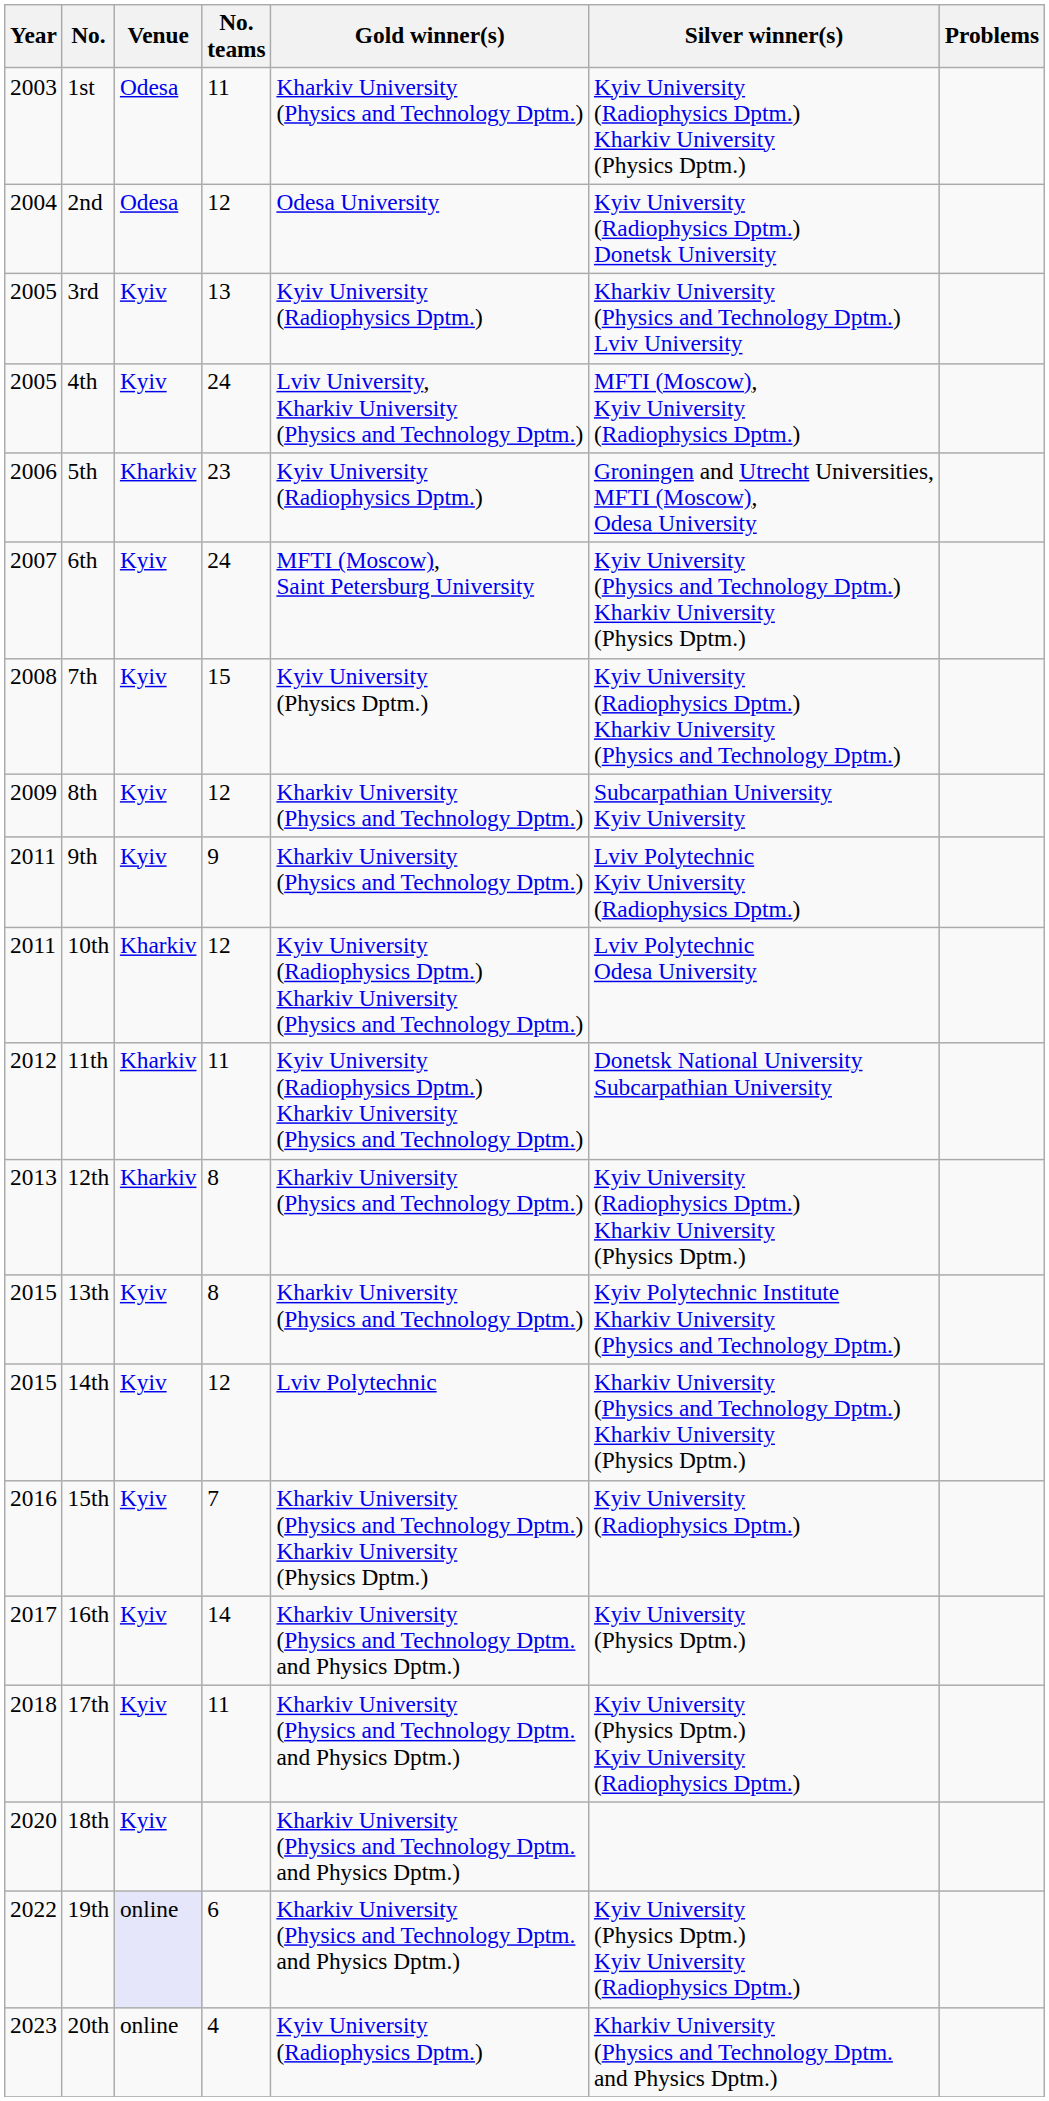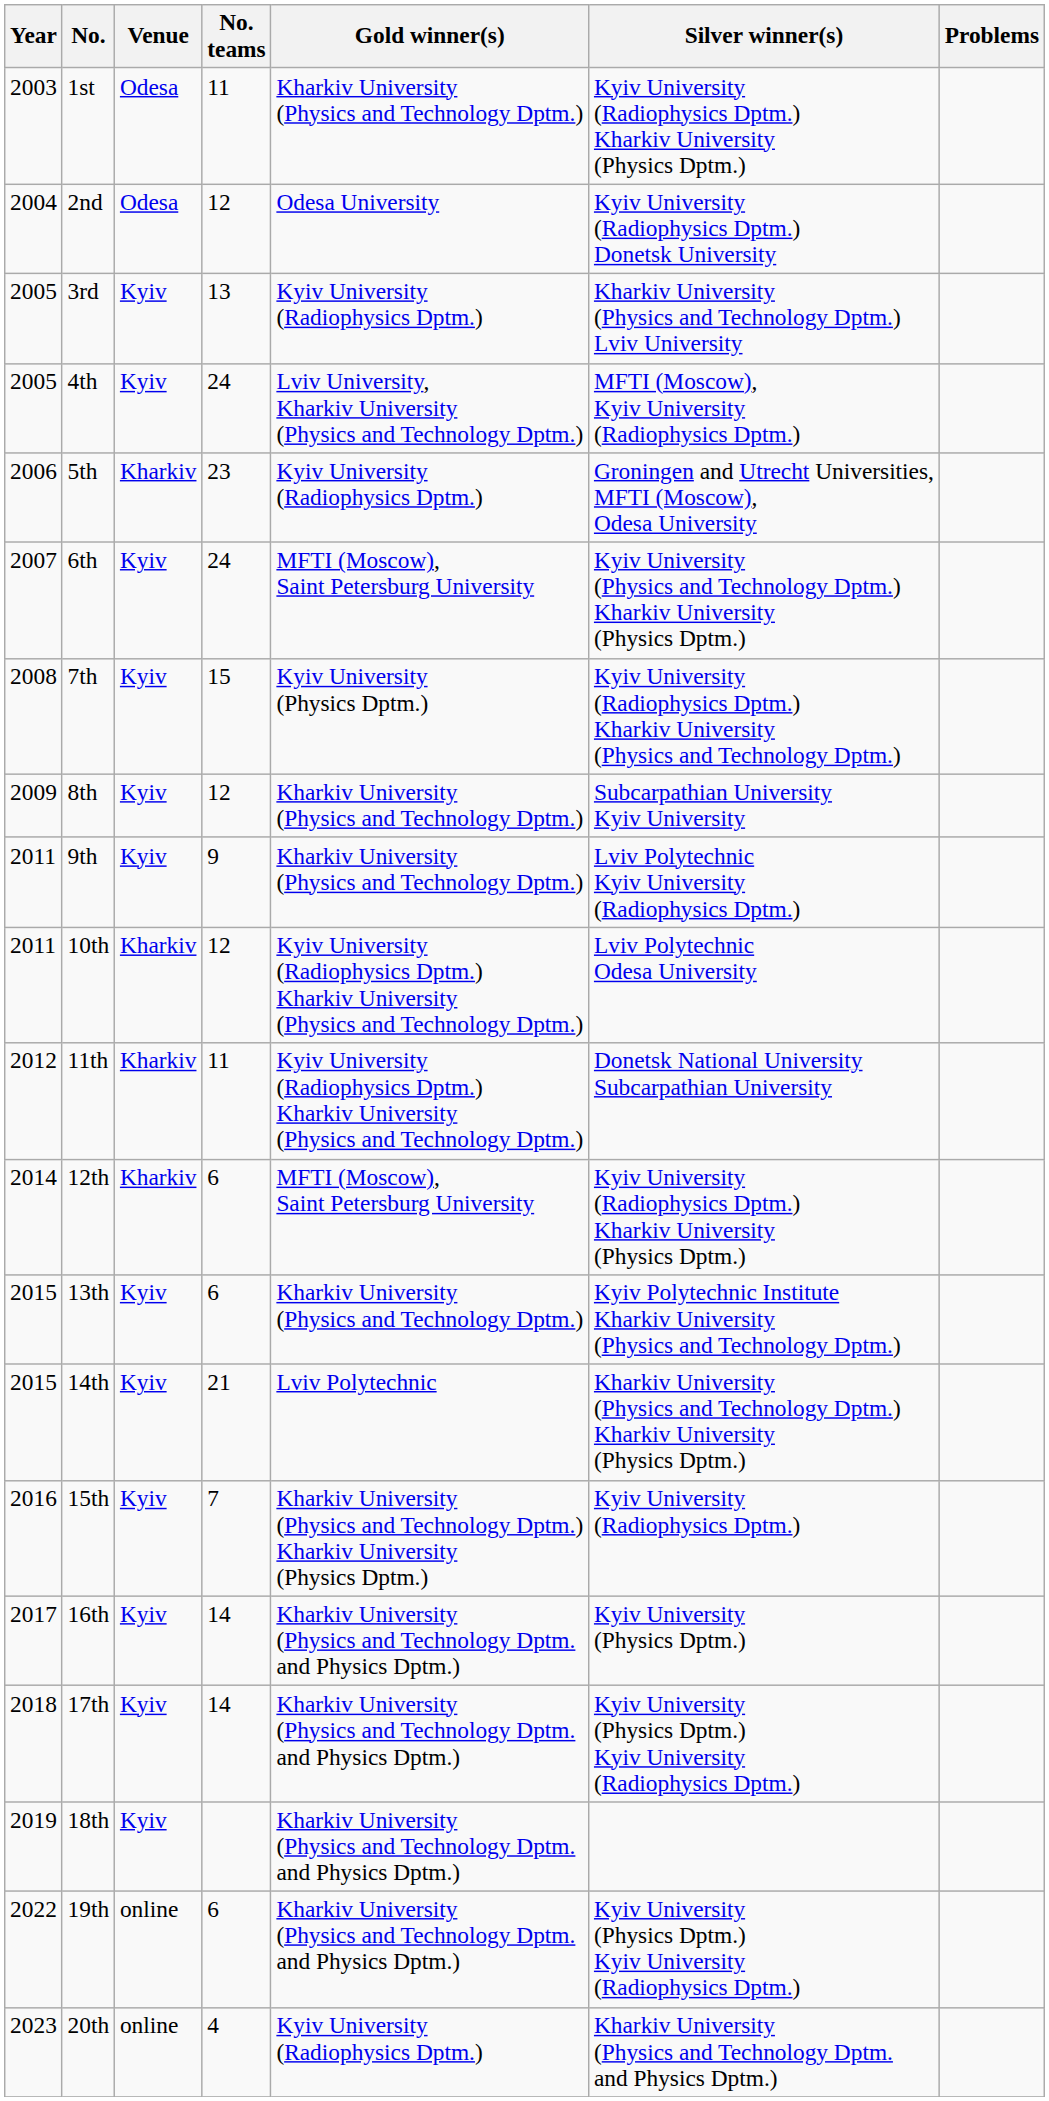 <table class="wikitable">
 <tr>
 <th>Year</th>
 <th>No.</th>
 <th>Venue</th>
 <th>No.<br>teams</th>
 <th>Gold winner(s)</th>
 <th>Silver winner(s)</th>
 <th>Problems</th>
 </tr>
 <tr valign="top">
 <td>2003</td>
 <td>1st</td>
 <td><a href='#'>Odesa</a></td>
 <td>11</td>
 <td><a href='#'>Kharkiv University</a><br>(<a href='#'>Physics and Technology Dptm.</a>)</td>
 <td><a href='#'>Kyiv University</a><br>(<a href='#'>Radiophysics Dptm.</a>)<br><a href='#'>Kharkiv University</a><br>(Physics Dptm.)</td>
 <td></td>
 </tr>
 <tr valign="top">
 <td>2004</td>
 <td>2nd</td>
 <td><a href='#'>Odesa</a></td>
 <td>12</td>
 <td><a href='#'>Odesa University</a></td>
 <td><a href='#'>Kyiv University</a><br>(<a href='#'>Radiophysics Dptm.</a>)<br><a href='#'>Donetsk University</a></td>
 <td></td>
 </tr>
 <tr valign="top">
 <td>2005</td>
 <td>3rd</td>
 <td><a href='#'>Kyiv</a></td>
 <td>13</td>
 <td><a href='#'>Kyiv University</a><br>(<a href='#'>Radiophysics Dptm.</a>)</td>
 <td><a href='#'>Kharkiv University</a><br>(<a href='#'>Physics and Technology Dptm.</a>)<br><a href='#'>Lviv University</a></td>
 <td></td>
 </tr>
 <tr valign="top">
 <td>2005</td>
 <td>4th</td>
 <td><a href='#'>Kyiv</a></td>
 <td>24</td>
 <td><a href='#'>Lviv University</a>,<br><a href='#'>Kharkiv University</a><br>(<a href='#'>Physics and Technology Dptm.</a>)</td>
 <td><a href='#'>MFTI (Moscow)</a>,<br><a href='#'>Kyiv University</a><br>(<a href='#'>Radiophysics Dptm.</a>)</td>
 <td></td>
 </tr>
 <tr valign="top">
 <td>2006</td>
 <td>5th</td>
 <td><a href='#'>Kharkiv</a></td>
 <td>23</td>
 <td><a href='#'>Kyiv University</a><br>(<a href='#'>Radiophysics Dptm.</a>)</td>
 <td><a href='#'>Groningen</a> and <a href='#'>Utrecht</a> Universities,<br><a href='#'>MFTI (Moscow)</a>,<br><a href='#'>Odesa University</a></td>
 <td></td>
 </tr>
 <tr valign="top">
 <td>2007</td>
 <td>6th</td>
 <td><a href='#'>Kyiv</a></td>
 <td>24</td>
 <td><a href='#'>MFTI (Moscow)</a>,<br><a href='#'>Saint Petersburg University</a></td>
 <td><a href='#'>Kyiv University</a><br>(<a href='#'>Physics and Technology Dptm.</a>)<br><a href='#'>Kharkiv University</a><br>(Physics Dptm.)</td>
 <td></td>
 </tr>
 <tr valign="top">
 <td>2008</td>
 <td>7th</td>
 <td><a href='#'>Kyiv</a></td>
 <td>15</td>
 <td><a href='#'>Kyiv University</a><br>(Physics Dptm.)</td>
 <td><a href='#'>Kyiv University</a><br>(<a href='#'>Radiophysics Dptm.</a>)<br><a href='#'>Kharkiv University</a><br>(<a href='#'>Physics and Technology Dptm.</a>)</td>
 <td></td>
 </tr>
 <tr valign="top">
 <td>2009</td>
 <td>8th</td>
 <td><a href='#'>Kyiv</a></td>
 <td>12</td>
 <td><a href='#'>Kharkiv University</a><br>(<a href='#'>Physics and Technology Dptm.</a>)</td>
 <td><a href='#'>Subcarpathian University</a><br><a href='#'>Kyiv University</a></td>
 <td></td>
 </tr>
 <tr valign="top">
 <td>2011</td>
 <td>9th</td>
 <td><a href='#'>Kyiv</a></td>
 <td>9</td>
 <td><a href='#'>Kharkiv University</a><br>(<a href='#'>Physics and Technology Dptm.</a>)</td>
 <td><a href='#'>Lviv Polytechnic</a><br><a href='#'>Kyiv University</a><br>(<a href='#'>Radiophysics Dptm.</a>)</td>
 <td></td>
 </tr>
 <tr valign="top">
 <td>2011</td>
 <td>10th</td>
 <td><a href='#'>Kharkiv</a></td>
 <td>12</td>
 <td><a href='#'>Kyiv University</a><br>(<a href='#'>Radiophysics Dptm.</a>)<br><a href='#'>Kharkiv University</a><br>(<a href='#'>Physics and Technology Dptm.</a>)</td>
 <td><a href='#'>Lviv Polytechnic</a><br><a href='#'>Odesa University</a></td>
 <td></td>
 </tr>
 <tr valign="top">
 <td>2012</td>
 <td>11th</td>
 <td><a href='#'>Kharkiv</a></td>
 <td>11</td>
 <td><a href='#'>Kyiv University</a><br>(<a href='#'>Radiophysics Dptm.</a>)<br><a href='#'>Kharkiv University</a><br>(<a href='#'>Physics and Technology Dptm.</a>)</td>
 <td><a href='#'>Donetsk National University</a><br><a href='#'>Subcarpathian University</a></td>
 <td></td>
 </tr>
 <tr valign="top">
-<td>2013</td>
+<td>2014</td>
 <td>12th</td>
 <td><a href='#'>Kharkiv</a></td>
-<td>8</td>
-<td><a href='#'>Kharkiv University</a><br>(<a href='#'>Physics and Technology Dptm.</a>)</td>
+<td>6</td>
+<td><a href='#'>MFTI (Moscow)</a>,<br><a href='#'>Saint Petersburg University</a></td>
 <td><a href='#'>Kyiv University</a><br>(<a href='#'>Radiophysics Dptm.</a>)<br><a href='#'>Kharkiv University</a><br>(Physics Dptm.)</td>
 <td></td>
 </tr>
 <tr valign="top">
 <td>2015</td>
 <td>13th</td>
 <td><a href='#'>Kyiv</a></td>
-<td>8</td>
+<td>6</td>
 <td><a href='#'>Kharkiv University</a><br>(<a href='#'>Physics and Technology Dptm.</a>)</td>
 <td><a href='#'>Kyiv Polytechnic Institute</a><br><a href='#'>Kharkiv University</a><br>(<a href='#'>Physics and Technology Dptm.</a>)</td>
 <td></td>
 </tr>
 <tr valign="top">
 <td>2015</td>
 <td>14th</td>
 <td><a href='#'>Kyiv</a></td>
-<td>12</td>
+<td>21</td>
 <td><a href='#'>Lviv Polytechnic</a></td>
 <td><a href='#'>Kharkiv University</a><br>(<a href='#'>Physics and Technology Dptm.</a>)<br><a href='#'>Kharkiv University</a><br>(Physics Dptm.)</td>
 <td></td>
 </tr>
 <tr valign = "top">
 <td>2016</td>
 <td>15th</td>
 <td><a href='#'>Kyiv</a></td>
 <td>7</td>
 <td><a href='#'>Kharkiv University</a><br>(<a href='#'>Physics and Technology Dptm.</a>)<br><a href='#'>Kharkiv University</a><br>(Physics Dptm.)</td>
 <td><a href='#'>Kyiv University</a><br>(<a href='#'>Radiophysics Dptm.</a>)</td>
 <td></td>
 </tr>
 <tr valign = "top">
 <td>2017</td>
 <td>16th</td>
 <td><a href='#'>Kyiv</a></td>
 <td>14</td>
 <td><a href='#'>Kharkiv University</a><br>(<a href='#'>Physics and Technology Dptm.</a><br>and Physics Dptm.)</td>
 <td><a href='#'>Kyiv University</a><br>(Physics Dptm.)</td>
 <td></td>
 </tr>
 <tr valign = "top">
 <td>2018</td>
 <td>17th</td>
 <td><a href='#'>Kyiv</a></td>
-<td>11</td>
+<td>14</td>
 <td><a href='#'>Kharkiv University</a><br>(<a href='#'>Physics and Technology Dptm.</a><br>and Physics Dptm.)</td>
 <td><a href='#'>Kyiv University</a><br>(Physics Dptm.)<br><a href='#'>Kyiv University</a><br>(<a href='#'>Radiophysics Dptm.</a>)</td>
 <td></td>
 </tr>
 <tr valign = "top">
-<td>2020</td>
+<td>2019</td>
 <td>18th</td>
 <td><a href='#'>Kyiv</a></td>
 <td></td>
 <td><a href='#'>Kharkiv University</a><br>(<a href='#'>Physics and Technology Dptm.</a><br>and Physics Dptm.)</td>
 <td></td>
 <td></td>
 </tr>
 <tr valign = "top">
 <td>2022</td>
 <td>19th</td>
-<td style="background: lavender;">online</td>
+<td>online</td>
 <td>6</td>
 <td><a href='#'>Kharkiv University</a><br>(<a href='#'>Physics and Technology Dptm.</a><br>and Physics Dptm.)</td>
 <td><a href='#'>Kyiv University</a><br>(Physics Dptm.)<br><a href='#'>Kyiv University</a><br>(<a href='#'>Radiophysics Dptm.</a>)</td>
 <td></td>
 </tr>
 <tr valign = "top">
 <td>2023</td>
 <td>20th</td>
 <td>online</td>
 <td>4</td>
 <td><a href='#'>Kyiv University</a><br>(<a href='#'>Radiophysics Dptm.</a>)</td>
 <td><a href='#'>Kharkiv University</a><br>(<a href='#'>Physics and Technology Dptm.</a><br>and Physics Dptm.)</td>
 <td></td>
 </tr>
 </table>
